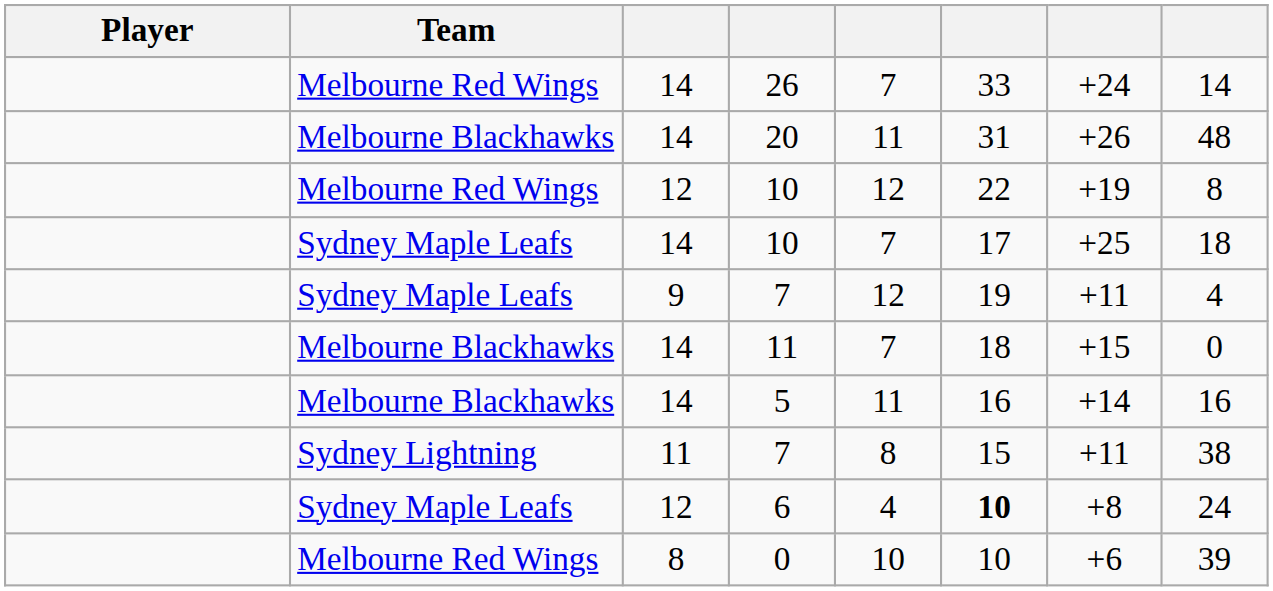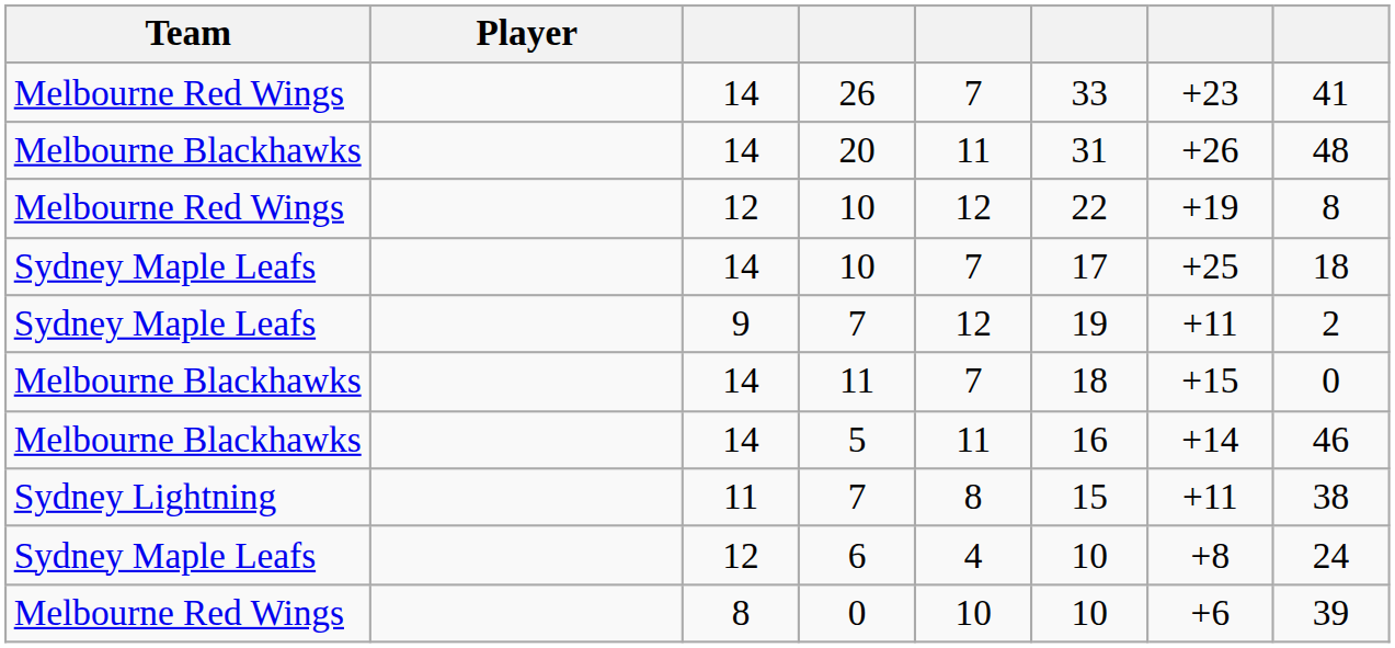 <table class="wikitable sortable">
 <tr>
+<th style="width: 13em;">Team</th>
 <th style="width: 12em;">Player</th>
-<th style="width: 13em;">Team</th>
 <th style="width: 4em;"></th>
 <th style="width: 4em;"></th>
 <th style="width: 4em;"></th>
 <th style="width: 4em;"></th>
 <th data-sort-type="number" style="width: 4em;"></th>
 <th style="width: 4em;"></th>
 </tr>
 <tr style="text-align:center;">
+<td style="text-align:left;"><a href='#'>Melbourne Red Wings</a></td>
 <td style="text-align:left;"> </td>
-<td style="text-align:left;"><a href='#'>Melbourne Red Wings</a></td>
 <td>14</td>
 <td>26</td>
 <td>7</td>
 <td>33</td>
-<td>+24</td>
-<td>14</td>
+<td>+23</td>
+<td>41</td>
 </tr>
 <tr style="text-align:center;">
+<td style="text-align:left;"><a href='#'>Melbourne Blackhawks</a></td>
 <td style="text-align:left;"> </td>
-<td style="text-align:left;"><a href='#'>Melbourne Blackhawks</a></td>
 <td>14</td>
 <td>20</td>
 <td>11</td>
 <td>31</td>
 <td>+26</td>
 <td>48</td>
 </tr>
 <tr style="text-align:center;">
+<td style="text-align:left;"><a href='#'>Melbourne Red Wings</a></td>
 <td style="text-align:left;"> </td>
-<td style="text-align:left;"><a href='#'>Melbourne Red Wings</a></td>
 <td>12</td>
 <td>10</td>
 <td>12</td>
 <td>22</td>
 <td>+19</td>
 <td>8</td>
 </tr>
 <tr style="text-align:center;">
+<td style="text-align:left;"><a href='#'>Sydney Maple Leafs</a></td>
 <td style="text-align:left;"> </td>
-<td style="text-align:left;"><a href='#'>Sydney Maple Leafs</a></td>
 <td>14</td>
 <td>10</td>
 <td>7</td>
 <td>17</td>
 <td>+25</td>
 <td>18</td>
 </tr>
 <tr style="text-align:center;">
+<td style="text-align:left;"><a href='#'>Sydney Maple Leafs</a></td>
 <td style="text-align:left;"> </td>
-<td style="text-align:left;"><a href='#'>Sydney Maple Leafs</a></td>
 <td>9</td>
 <td>7</td>
 <td>12</td>
 <td>19</td>
 <td>+11</td>
-<td>4</td>
+<td>2</td>
 </tr>
 <tr style="text-align:center;">
+<td style="text-align:left;"><a href='#'>Melbourne Blackhawks</a></td>
 <td style="text-align:left;"> </td>
-<td style="text-align:left;"><a href='#'>Melbourne Blackhawks</a></td>
 <td>14</td>
 <td>11</td>
 <td>7</td>
 <td>18</td>
 <td>+15</td>
 <td>0</td>
 </tr>
 <tr style="text-align:center;">
+<td style="text-align:left;"><a href='#'>Melbourne Blackhawks</a></td>
 <td style="text-align:left;"> </td>
-<td style="text-align:left;"><a href='#'>Melbourne Blackhawks</a></td>
 <td>14</td>
 <td>5</td>
 <td>11</td>
 <td>16</td>
 <td>+14</td>
-<td>16</td>
+<td>46</td>
 </tr>
 <tr style="text-align:center;">
+<td style="text-align:left;"><a href='#'>Sydney Lightning</a></td>
 <td style="text-align:left;"> </td>
-<td style="text-align:left;"><a href='#'>Sydney Lightning</a></td>
 <td>11</td>
 <td>7</td>
 <td>8</td>
 <td>15</td>
 <td>+11</td>
 <td>38</td>
 </tr>
 <tr style="text-align:center;">
+<td style="text-align:left;"><a href='#'>Sydney Maple Leafs</a></td>
 <td style="text-align:left;"> </td>
-<td style="text-align:left;"><a href='#'>Sydney Maple Leafs</a></td>
 <td>12</td>
 <td>6</td>
 <td>4</td>
-<td><strong>10</strong></td>
+<td>10</td>
 <td>+8</td>
 <td>24</td>
 </tr>
 <tr style="text-align:center;">
+<td style="text-align:left;"><a href='#'>Melbourne Red Wings</a></td>
 <td style="text-align:left;"> </td>
-<td style="text-align:left;"><a href='#'>Melbourne Red Wings</a></td>
 <td>8</td>
 <td>0</td>
 <td>10</td>
 <td>10</td>
 <td>+6</td>
 <td>39</td>
 </tr>
 </table>
